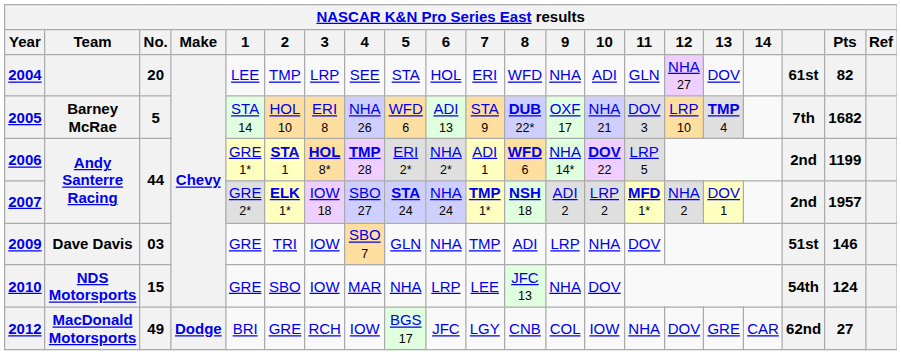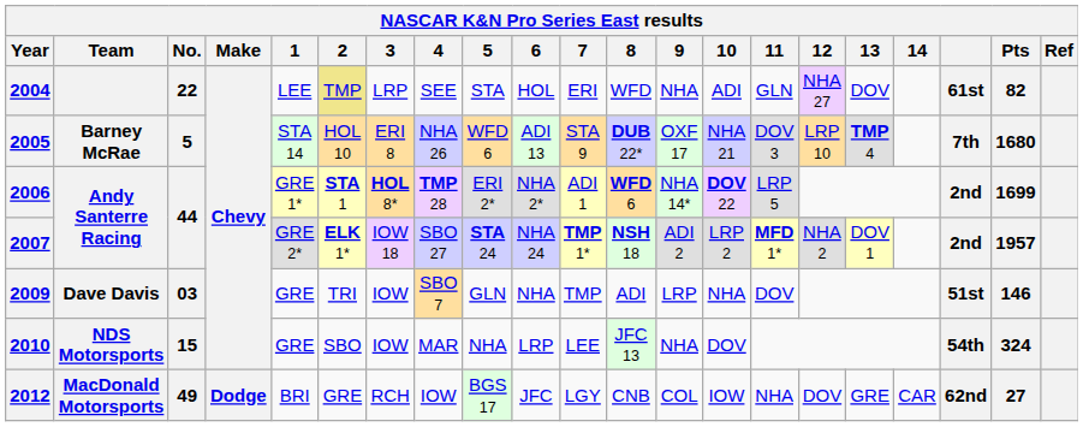 <table class="wikitable" style="text-align:center; font-size:75%">
 <tr>
 <th colspan=45><a href='#'>NASCAR K&N Pro Series East</a> results</th>
 </tr>
 <tr>
 <th>Year</th>
 <th>Team</th>
 <th>No.</th>
 <th>Make</th>
 <th>1</th>
 <th>2</th>
 <th>3</th>
 <th>4</th>
 <th>5</th>
 <th>6</th>
 <th>7</th>
 <th>8</th>
 <th>9</th>
 <th>10</th>
 <th>11</th>
 <th>12</th>
 <th>13</th>
 <th>14</th>
 <th></th>
 <th>Pts</th>
 <th>Ref</th>
 </tr>
 <tr>
 <th><a href='#'>2004</a></th>
 <th></th>
-<th>20</th>
+<th>22</th>
 <th rowspan="6"><a href='#'>Chevy</a></th>
 <td><a href='#'>LEE</a></td>
-<td><a href='#'>TMP</a></td>
+<td style="background: khaki;"><a href='#'>TMP</a></td>
 <td><a href='#'>LRP</a></td>
 <td><a href='#'>SEE</a></td>
 <td><a href='#'>STA</a></td>
 <td><a href='#'>HOL</a></td>
 <td><a href='#'>ERI</a></td>
 <td><a href='#'>WFD</a></td>
 <td><a href='#'>NHA</a></td>
 <td><a href='#'>ADI</a></td>
 <td><a href='#'>GLN</a></td>
 <td style="background:#EFCFFF;"><a href='#'>NHA</a><br><small>27</small></td>
 <td><a href='#'>DOV</a></td>
 <td></td>
 <th>61st</th>
 <th>82</th>
 <th></th>
 </tr>
 <tr>
 <th><a href='#'>2005</a></th>
 <th>Barney McRae</th>
 <th>5</th>
 <td style="background:#DFFFDF;"><a href='#'>STA</a><br><small>14</small></td>
 <td style="background:#FFDF9F;"><a href='#'>HOL</a><br><small>10</small></td>
 <td style="background:#FFDF9F;"><a href='#'>ERI</a><br><small>8</small></td>
 <td style="background:#CFCFFF;"><a href='#'>NHA</a><br><small>26</small></td>
 <td style="background:#FFDF9F;"><a href='#'>WFD</a><br><small>6</small></td>
 <td style="background:#DFFFDF;"><a href='#'>ADI</a><br><small>13</small></td>
 <td style="background:#FFDF9F;"><a href='#'>STA</a><br><small>9</small></td>
 <td style="background:#CFCFFF;"><strong><a href='#'>DUB</a></strong><br><small>22*</small></td>
 <td style="background:#DFFFDF;"><a href='#'>OXF</a><br><small>17</small></td>
 <td style="background:#CFCFFF;"><a href='#'>NHA</a><br><small>21</small></td>
 <td style="background:#DFDFDF;"><a href='#'>DOV</a><br><small>3</small></td>
 <td style="background:#FFDF9F;"><a href='#'>LRP</a><br><small>10</small></td>
 <td style="background:#DFDFDF;"><strong><a href='#'>TMP</a></strong><br><small>4</small></td>
 <td></td>
 <th>7th</th>
-<th>1682</th>
+<th>1680</th>
 <th></th>
 </tr>
 <tr>
 <th><a href='#'>2006</a></th>
 <th rowspan=2><a href='#'>Andy Santerre Racing</a></th>
 <th rowspan=2>44</th>
 <td style="background:#FFFFBF;"><a href='#'>GRE</a><br><small>1*</small></td>
 <td style="background:#FFFFBF;"><strong><a href='#'>STA</a></strong><br><small>1</small></td>
 <td style="background:#FFDF9F;"><strong><a href='#'>HOL</a></strong><br><small>8*</small></td>
 <td style="background:#EFCFFF;"><strong><a href='#'>TMP</a></strong><br><small>28</small></td>
 <td style="background:#DFDFDF;"><a href='#'>ERI</a><br><small>2*</small></td>
 <td style="background:#DFDFDF;"><a href='#'>NHA</a><br><small>2*</small></td>
 <td style="background:#FFFFBF;"><a href='#'>ADI</a><br><small>1</small></td>
 <td style="background:#FFDF9F;"><strong><a href='#'>WFD</a></strong><br><small>6</small></td>
 <td style="background:#DFFFDF;"><a href='#'>NHA</a><br><small>14*</small></td>
 <td style="background:#EFCFFF;"><strong><a href='#'>DOV</a></strong><br><small>22</small></td>
 <td style="background:#DFDFDF;"><a href='#'>LRP</a><br><small>5</small></td>
 <td colspan=3></td>
 <th>2nd</th>
-<th>1199</th>
+<th>1699</th>
 <th></th>
 </tr>
 <tr>
 <th><a href='#'>2007</a></th>
 <td style="background:#DFDFDF;"><a href='#'>GRE</a><br><small>2*</small></td>
 <td style="background:#FFFFBF;"><strong><a href='#'>ELK</a></strong><br><small>1*</small></td>
 <td style="background:#EFCFFF;"><a href='#'>IOW</a><br><small>18</small></td>
 <td style="background:#CFCFFF;"><a href='#'>SBO</a><br><small>27</small></td>
 <td style="background:#CFCFFF;"><strong><a href='#'>STA</a></strong><br><small>24</small></td>
 <td style="background:#CFCFFF;"><a href='#'>NHA</a><br><small>24</small></td>
 <td style="background:#FFFFBF;"><strong><a href='#'>TMP</a></strong><br><small>1*</small></td>
 <td style="background:#DFFFDF;"><strong><a href='#'>NSH</a></strong><br><small>18</small></td>
 <td style="background:#DFDFDF;"><a href='#'>ADI</a><br><small>2</small></td>
 <td style="background:#DFDFDF;"><a href='#'>LRP</a><br><small>2</small></td>
 <td style="background:#FFFFBF;"><strong><a href='#'>MFD</a></strong><br><small>1*</small></td>
 <td style="background:#DFDFDF;"><a href='#'>NHA</a><br><small>2</small></td>
 <td style="background:#FFFFBF;"><a href='#'>DOV</a><br><small>1</small></td>
 <td></td>
 <th>2nd</th>
 <th>1957</th>
 <th></th>
 </tr>
 <tr>
 <th><a href='#'>2009</a></th>
 <th>Dave Davis</th>
 <th>03</th>
 <td><a href='#'>GRE</a></td>
 <td><a href='#'>TRI</a></td>
 <td><a href='#'>IOW</a></td>
 <td style="background:#FFDF9F;"><a href='#'>SBO</a><br><small>7</small></td>
 <td><a href='#'>GLN</a></td>
 <td><a href='#'>NHA</a></td>
 <td><a href='#'>TMP</a></td>
 <td><a href='#'>ADI</a></td>
 <td><a href='#'>LRP</a></td>
 <td><a href='#'>NHA</a></td>
 <td><a href='#'>DOV</a></td>
 <td colspan=3></td>
 <th>51st</th>
 <th>146</th>
 <th></th>
 </tr>
 <tr>
 <th><a href='#'>2010</a></th>
 <th><a href='#'>NDS Motorsports</a></th>
 <th>15</th>
 <td><a href='#'>GRE</a></td>
 <td><a href='#'>SBO</a></td>
 <td><a href='#'>IOW</a></td>
 <td><a href='#'>MAR</a></td>
 <td><a href='#'>NHA</a></td>
 <td><a href='#'>LRP</a></td>
 <td><a href='#'>LEE</a></td>
 <td style="background:#DFFFDF;"><a href='#'>JFC</a><br><small>13</small></td>
 <td><a href='#'>NHA</a></td>
 <td><a href='#'>DOV</a></td>
 <td colspan=4></td>
 <th>54th</th>
-<th>124</th>
+<th>324</th>
 <th></th>
 </tr>
 <tr>
 <th><a href='#'>2012</a></th>
 <th><a href='#'>MacDonald Motorsports</a></th>
 <th>49</th>
 <th><a href='#'>Dodge</a></th>
 <td><a href='#'>BRI</a></td>
 <td><a href='#'>GRE</a></td>
 <td><a href='#'>RCH</a></td>
 <td><a href='#'>IOW</a></td>
 <td style="background:#DFFFDF;"><a href='#'>BGS</a><br><small>17</small></td>
 <td><a href='#'>JFC</a></td>
 <td><a href='#'>LGY</a></td>
 <td><a href='#'>CNB</a></td>
 <td><a href='#'>COL</a></td>
 <td><a href='#'>IOW</a></td>
 <td><a href='#'>NHA</a></td>
 <td><a href='#'>DOV</a></td>
 <td><a href='#'>GRE</a></td>
 <td><a href='#'>CAR</a></td>
 <th>62nd</th>
 <th>27</th>
 <th></th>
 </tr>
 </table>
